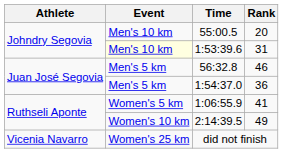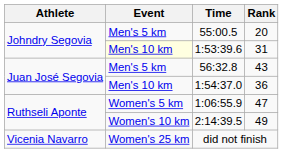 <table class="wikitable" style="font-size:90%;">
 <tr>
 <th>Athlete</th>
 <th>Event</th>
 <th>Time</th>
 <th>Rank</th>
 </tr>
 <tr align=center>
 <td align=left rowspan=2><a href='#'>Johndry Segovia</a></td>
-<td align=left><a href='#'>Men's 10 km</a></td>
+<td align=left><a href='#'>Men's 5 km</a></td>
 <td>55:00.5</td>
 <td>20</td>
 </tr>
 <tr align=center>
 <td align=left style="background: lightyellow;"><a href='#'>Men's 10 km</a></td>
 <td>1:53:39.6</td>
 <td>31</td>
 </tr>
 <tr align=center>
 <td align=left rowspan=2><a href='#'>Juan José Segovia</a></td>
 <td align=left><a href='#'>Men's 5 km</a></td>
 <td>56:32.8</td>
-<td>46</td>
+<td>43</td>
 </tr>
 <tr align=center>
-<td align=left><a href='#'>Men's 5 km</a></td>
+<td align=left><a href='#'>Men's 10 km</a></td>
 <td>1:54:37.0</td>
 <td>36</td>
 </tr>
 <tr align=center>
 <td align=left rowspan=2><a href='#'>Ruthseli Aponte</a></td>
 <td align=left><a href='#'>Women's 5 km</a></td>
 <td>1:06:55.9</td>
-<td>41</td>
+<td>47</td>
 </tr>
 <tr align=center>
 <td align=left><a href='#'>Women's 10 km</a></td>
 <td>2:14:39.5</td>
 <td>49</td>
 </tr>
 <tr align=center>
 <td align=left><a href='#'>Vicenia Navarro</a></td>
 <td align=left><a href='#'>Women's 25 km</a></td>
 <td colspan=2>did not finish</td>
 </tr>
 </table>
